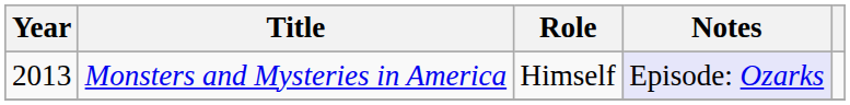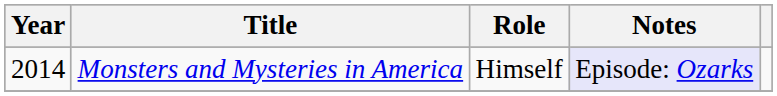 <table class="wikitable">
 <tr>
 <th>Year</th>
 <th>Title</th>
 <th>Role</th>
 <th class=unsortable>Notes</th>
 <th class=unsortable></th>
 </tr>
 <tr>
-<td>2013</td>
+<td>2014</td>
 <td><em><a href='#'>Monsters and Mysteries in America</a></em></td>
 <td>Himself</td>
 <td style="background: lavender;">Episode: <em><a href='#'>Ozarks</a></em></td>
 <td></td>
 </tr>
 <tr>
 </tr>
 </table>
